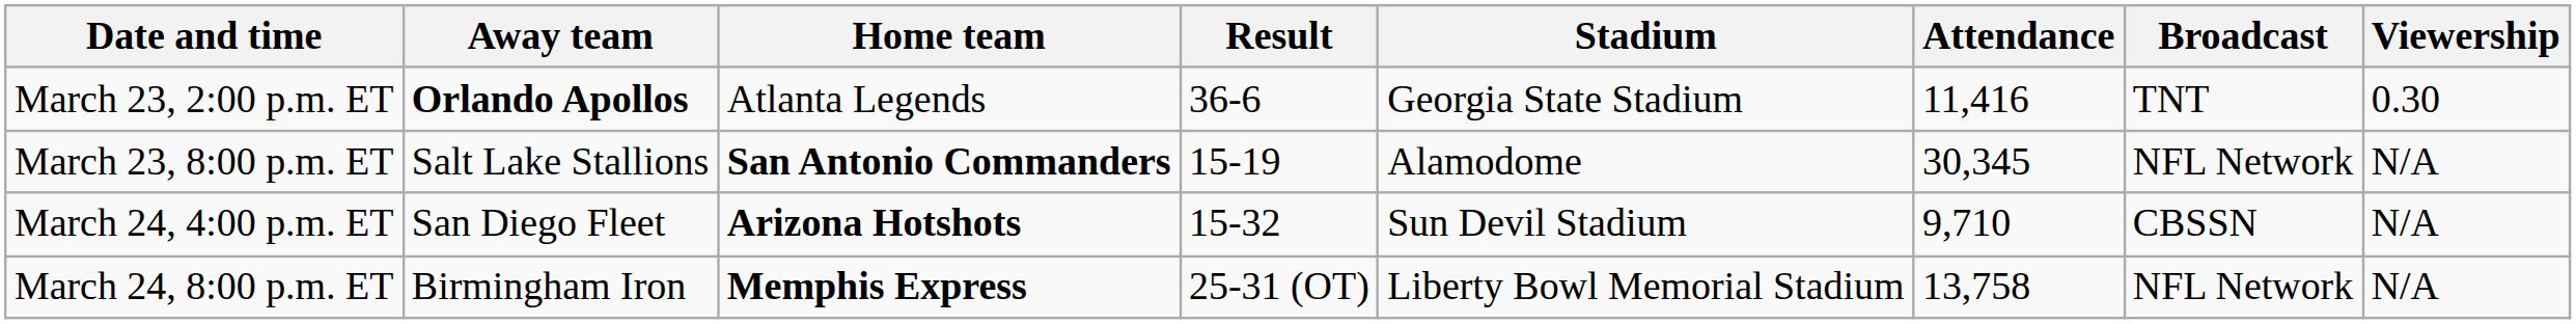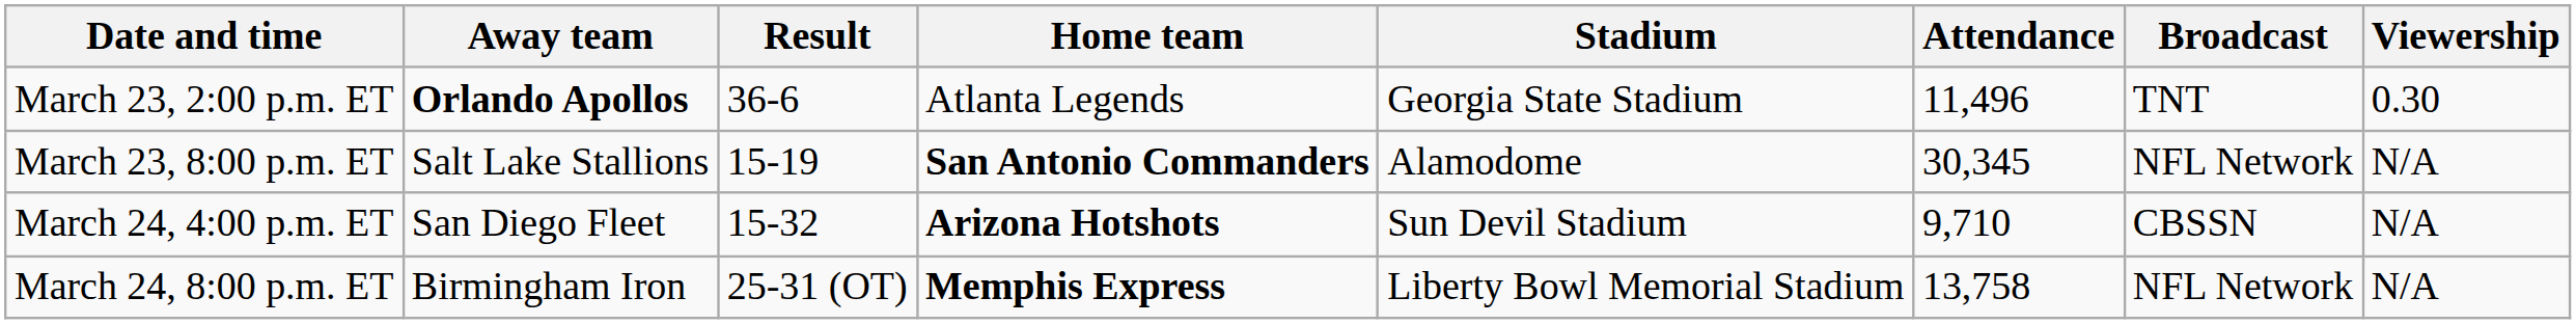 <table class="wikitable">
 <tr>
 <th>Date and time</th>
 <th>Away team</th>
+<th>Result</th>
 <th>Home team</th>
-<th>Result</th>
 <th>Stadium</th>
 <th>Attendance</th>
 <th>Broadcast</th>
 <th>Viewership<br></th>
 </tr>
 <tr>
 <td>March 23, 2:00 p.m. ET</td>
 <td><strong>Orlando Apollos</strong></td>
+<td>36-6</td>
 <td>Atlanta Legends</td>
-<td>36-6</td>
 <td>Georgia State Stadium</td>
-<td>11,416</td>
+<td>11,496</td>
 <td>TNT</td>
 <td>0.30</td>
 </tr>
 <tr>
 <td>March 23, 8:00 p.m. ET</td>
 <td>Salt Lake Stallions</td>
+<td>15-19</td>
 <td><strong>San Antonio Commanders</strong></td>
-<td>15-19</td>
 <td>Alamodome</td>
 <td>30,345</td>
 <td>NFL Network</td>
 <td>N/A</td>
 </tr>
 <tr>
 <td>March 24, 4:00 p.m. ET</td>
 <td>San Diego Fleet</td>
+<td>15-32</td>
 <td><strong>Arizona Hotshots</strong></td>
-<td>15-32</td>
 <td>Sun Devil Stadium</td>
 <td>9,710</td>
 <td>CBSSN</td>
 <td>N/A</td>
 </tr>
 <tr>
 <td>March 24, 8:00 p.m. ET</td>
 <td>Birmingham Iron</td>
+<td>25-31 (OT)</td>
 <td><strong>Memphis Express</strong></td>
-<td>25-31 (OT)</td>
 <td>Liberty Bowl Memorial Stadium</td>
 <td>13,758</td>
 <td>NFL Network</td>
 <td>N/A</td>
 </tr>
 </table>
